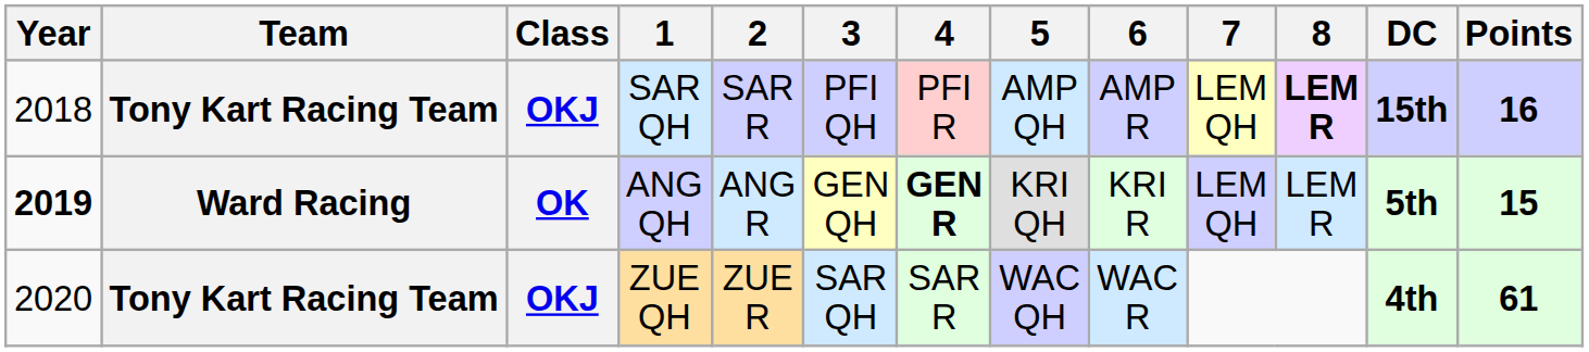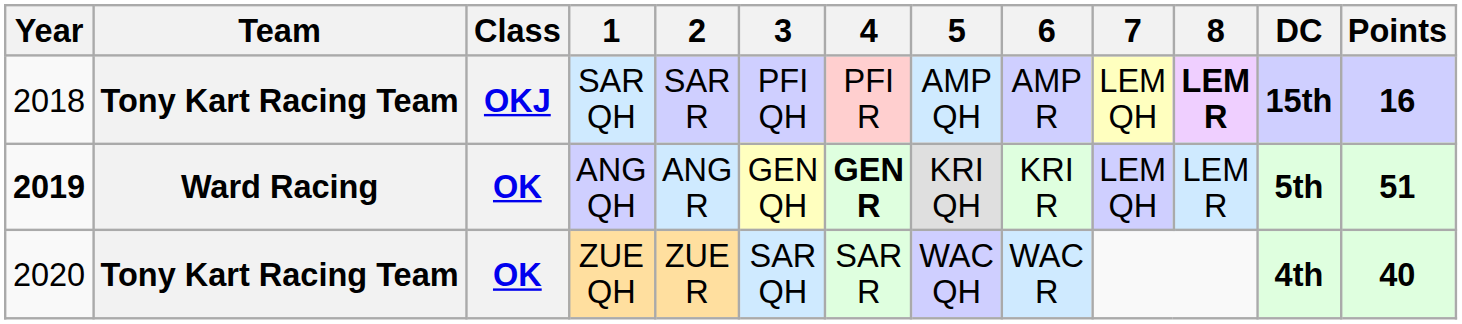 <table class="wikitable" style="text-align:center; font-size:85%;">
 <tr>
 <th>Year</th>
 <th>Team</th>
 <th>Class</th>
 <th>1</th>
 <th>2</th>
 <th>3</th>
 <th>4</th>
 <th>5</th>
 <th>6</th>
 <th>7</th>
 <th>8</th>
 <th>DC</th>
 <th>Points</th>
 </tr>
 <tr>
 <td>2018</td>
 <th nowrap>Tony Kart Racing Team</th>
 <th><a href='#'>OKJ</a></th>
 <td style="background:#CFEAFF;">SAR<br>QH<br></td>
 <td style="background:#CFCFFF;">SAR<br>R<br></td>
 <td style="background:#CFCFFF;">PFI<br>QH<br></td>
 <td style="background:#FFCFCF;">PFI<br>R<br></td>
 <td style="background:#CFEAFF;">AMP<br>QH<br></td>
 <td style="background:#CFCFFF;">AMP<br>R<br></td>
 <td style="background:#FFFFBF;">LEM<br>QH<br></td>
 <td style="background:#EFCFFF;"><strong>LEM<br>R</strong><br></td>
 <th style="background:#CFCFFF;">15th</th>
 <th style="background:#CFCFFF;">16</th>
 </tr>
 <tr>
 <td><strong>2019</strong></td>
 <th nowrap>Ward Racing</th>
 <th><a href='#'>OK</a></th>
 <td style="background:#CFCFFF;">ANG<br>QH<br></td>
 <td style="background:#CFEAFF;">ANG<br>R<br></td>
 <td style="background:#FFFFBF;">GEN<br>QH<br></td>
 <td style="background:#DFFFDF;"><strong>GEN<br>R</strong><br></td>
 <td style="background:#DFDFDF;">KRI<br>QH<br></td>
 <td style="background:#DFFFDF;">KRI<br>R<br></td>
 <td style="background:#CFCFFF;">LEM<br>QH<br></td>
 <td style="background:#CFEAFF;">LEM<br>R<br></td>
 <th style="background:#DFFFDF;">5th</th>
-<th style="background:#DFFFDF;">15</th>
+<th style="background:#DFFFDF;">51</th>
 </tr>
 <tr>
 <td>2020</td>
 <th nowrap>Tony Kart Racing Team</th>
-<th><a href='#'>OKJ</a></th>
+<th><a href='#'>OK</a></th>
 <td style="background:#FFDF9F;">ZUE<br>QH<br></td>
 <td style="background:#FFDF9F;">ZUE<br>R<br></td>
 <td style="background:#CFEAFF;">SAR<br>QH<br></td>
 <td style="background:#DFFFDF;">SAR<br>R<br></td>
 <td style="background:#CFCFFF;">WAC<br>QH<br></td>
 <td style="background:#CFEAFF;">WAC<br>R<br></td>
 <td colspan="2"></td>
 <th style="background:#DFFFDF;">4th</th>
-<th style="background:#DFFFDF;">61</th>
+<th style="background:#DFFFDF;">40</th>
 </tr>
 </table>
